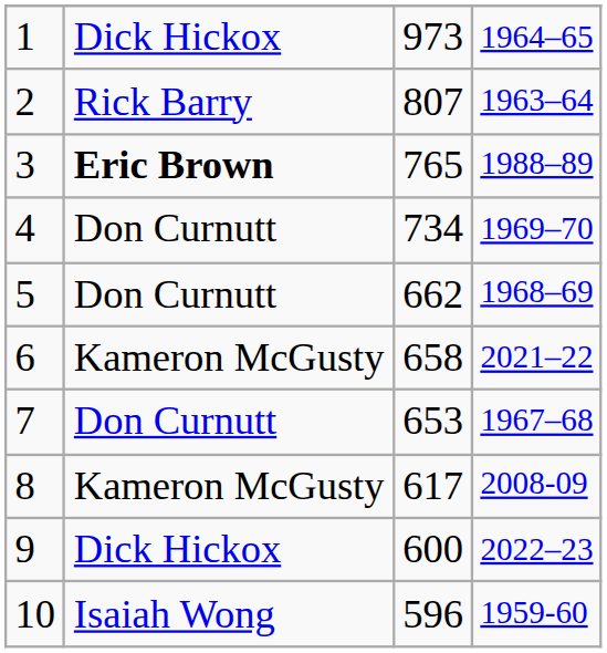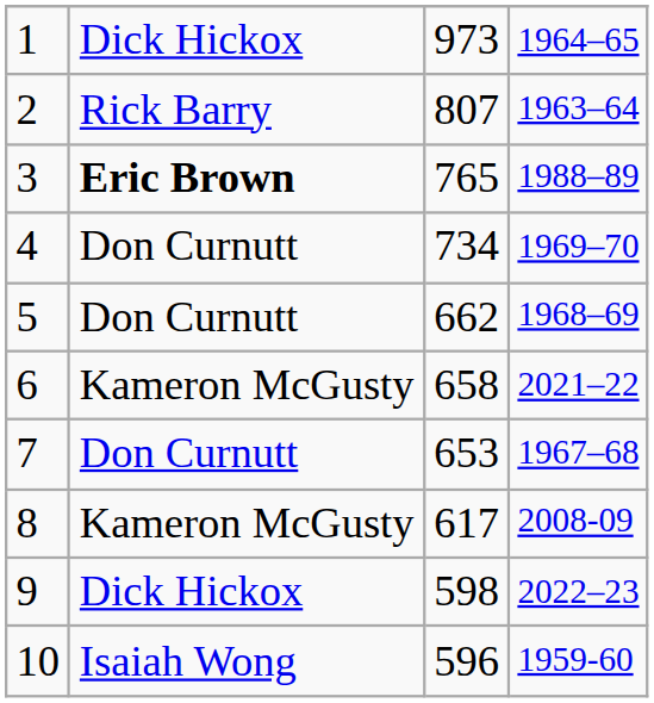 <table class="wikitable">
 <tr>
 </tr>
 <tr>
 <td>1</td>
 <td><a href='#'>Dick Hickox</a></td>
 <td>973</td>
 <td style="font-size:80%;"><a href='#'>1964–65</a></td>
 </tr>
 <tr>
 <td>2</td>
 <td><a href='#'>Rick Barry</a></td>
 <td>807</td>
 <td style="font-size:80%;"><a href='#'>1963–64</a></td>
 </tr>
 <tr>
 <td>3</td>
 <td><strong>Eric Brown</strong></td>
 <td>765</td>
 <td style="font-size:80%;"><a href='#'>1988–89</a></td>
 </tr>
 <tr>
 <td>4</td>
 <td>Don Curnutt</td>
 <td>734</td>
 <td style="font-size:80%;"><a href='#'>1969–70</a></td>
 </tr>
 <tr>
 <td>5</td>
 <td>Don Curnutt</td>
 <td>662</td>
 <td style="font-size:80%;"><a href='#'>1968–69</a></td>
 </tr>
 <tr>
 <td>6</td>
 <td>Kameron McGusty</td>
 <td>658</td>
 <td style="font-size:80%;"><a href='#'>2021–22</a></td>
 </tr>
 <tr>
 <td>7</td>
 <td><a href='#'>Don Curnutt</a></td>
 <td>653</td>
 <td style="font-size:80%;"><a href='#'>1967–68</a></td>
 </tr>
 <tr>
 <td>8</td>
 <td>Kameron McGusty</td>
 <td>617</td>
 <td style="font-size:80%;"><a href='#'>2008-09</a></td>
 </tr>
 <tr>
 <td>9</td>
 <td><a href='#'>Dick Hickox</a></td>
-<td>600</td>
+<td>598</td>
 <td style="font-size:80%;"><a href='#'>2022–23</a></td>
 </tr>
 <tr>
 <td>10</td>
 <td><a href='#'>Isaiah Wong</a></td>
 <td>596</td>
 <td style="font-size:80%;"><a href='#'>1959-60</a></td>
 </tr>
 </table>
